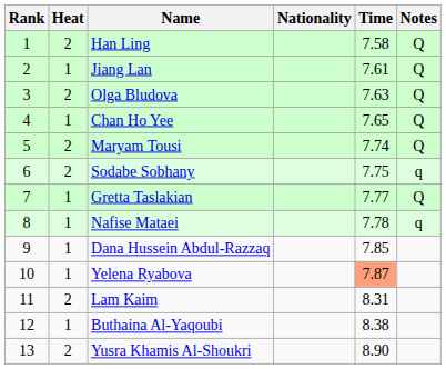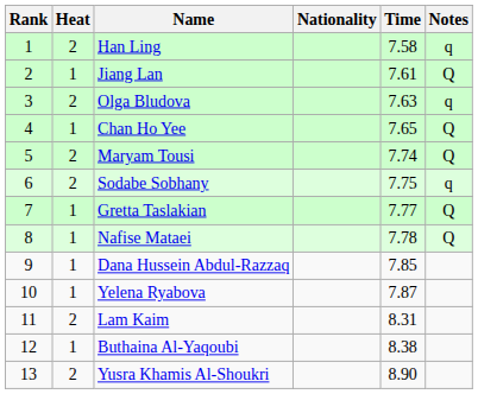 <table class="wikitable sortable" style="text-align:center;font-size:95%">
 <tr>
 <th>Rank</th>
 <th>Heat</th>
 <th>Name</th>
 <th>Nationality</th>
 <th>Time</th>
 <th>Notes</th>
 </tr>
 <tr bgcolor=ccffcc>
 <td>1</td>
 <td>2</td>
 <td align=left><a href='#'>Han Ling</a></td>
 <td align=left></td>
 <td>7.58</td>
-<td>Q</td>
+<td>q</td>
 </tr>
 <tr bgcolor=ccffcc>
 <td>2</td>
 <td>1</td>
 <td align=left><a href='#'>Jiang Lan</a></td>
 <td align=left></td>
 <td>7.61</td>
 <td>Q</td>
 </tr>
 <tr bgcolor=ccffcc>
 <td>3</td>
 <td>2</td>
 <td align=left><a href='#'>Olga Bludova</a></td>
 <td align=left></td>
 <td>7.63</td>
-<td>Q</td>
+<td>q</td>
 </tr>
 <tr bgcolor=ccffcc>
 <td>4</td>
 <td>1</td>
 <td align=left><a href='#'>Chan Ho Yee</a></td>
 <td align=left></td>
 <td>7.65</td>
 <td>Q</td>
 </tr>
 <tr bgcolor=ccffcc>
 <td>5</td>
 <td>2</td>
 <td align=left><a href='#'>Maryam Tousi</a></td>
 <td align=left></td>
 <td>7.74</td>
 <td>Q</td>
 </tr>
 <tr bgcolor=ddffdd>
 <td>6</td>
 <td>2</td>
 <td align=left><a href='#'>Sodabe Sobhany</a></td>
 <td align=left></td>
 <td>7.75</td>
 <td>q</td>
 </tr>
 <tr bgcolor=ccffcc>
 <td>7</td>
 <td>1</td>
 <td align=left><a href='#'>Gretta Taslakian</a></td>
 <td align=left></td>
 <td>7.77</td>
 <td>Q</td>
 </tr>
 <tr bgcolor=ddffdd>
 <td>8</td>
 <td>1</td>
 <td align=left><a href='#'>Nafise Mataei</a></td>
 <td align=left></td>
 <td>7.78</td>
-<td>q</td>
+<td>Q</td>
 </tr>
 <tr>
 <td>9</td>
 <td>1</td>
 <td align=left><a href='#'>Dana Hussein Abdul-Razzaq</a></td>
 <td align=left></td>
 <td>7.85</td>
 <td></td>
 </tr>
 <tr>
 <td>10</td>
 <td>1</td>
 <td align=left><a href='#'>Yelena Ryabova</a></td>
 <td align=left></td>
-<td style="background: lightsalmon;">7.87</td>
+<td>7.87</td>
 <td></td>
 </tr>
 <tr>
 <td>11</td>
 <td>2</td>
 <td align=left><a href='#'>Lam Kaim</a></td>
 <td align=left></td>
 <td>8.31</td>
 <td></td>
 </tr>
 <tr>
 <td>12</td>
 <td>1</td>
 <td align=left><a href='#'>Buthaina Al-Yaqoubi</a></td>
 <td align=left></td>
 <td>8.38</td>
 <td></td>
 </tr>
 <tr>
 <td>13</td>
 <td>2</td>
 <td align=left><a href='#'>Yusra Khamis Al-Shoukri</a></td>
 <td align=left></td>
 <td>8.90</td>
 <td></td>
 </tr>
 </table>
